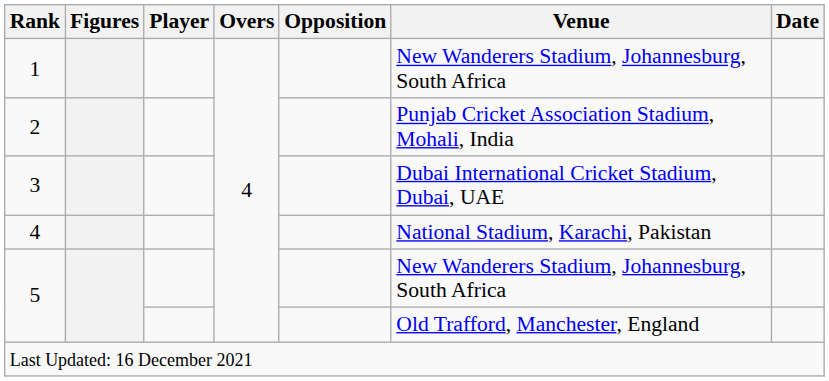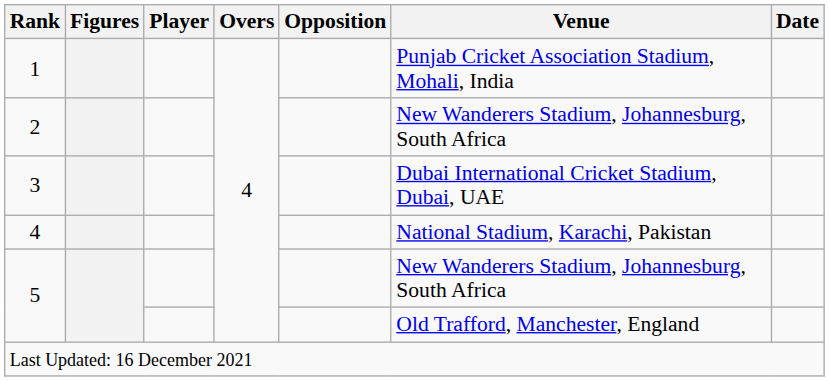 <table class="wikitable plainrowheaders sortable">
 <tr>
 <th scope=col>Rank</th>
 <th scope=col>Figures</th>
 <th scope=col>Player</th>
 <th scope=col>Overs</th>
 <th scope=col>Opposition</th>
 <th scope=col>Venue</th>
 <th scope=col>Date</th>
 </tr>
 <tr>
 <td align=center>1</td>
 <th scope=row style=text-align:center;></th>
 <td> </td>
 <td align=center rowspan=6>4</td>
 <td></td>
-<td><a href='#'>New Wanderers Stadium</a>, <a href='#'>Johannesburg</a>, South Africa</td>
+<td><a href='#'>Punjab Cricket Association Stadium</a>, <a href='#'>Mohali</a>, India</td>
 <td></td>
 </tr>
 <tr>
 <td align=center>2</td>
 <th scope=row style=text-align:center;></th>
 <td></td>
 <td></td>
-<td><a href='#'>Punjab Cricket Association Stadium</a>, <a href='#'>Mohali</a>, India</td>
+<td><a href='#'>New Wanderers Stadium</a>, <a href='#'>Johannesburg</a>, South Africa</td>
 <td> </td>
 </tr>
 <tr>
 <td align=center>3</td>
 <th scope=row style=text-align:center;></th>
 <td></td>
 <td></td>
 <td><a href='#'>Dubai International Cricket Stadium</a>, <a href='#'>Dubai</a>, UAE</td>
 <td></td>
 </tr>
 <tr>
 <td align=center>4</td>
 <th scope=row style=text-align:center;></th>
 <td></td>
 <td></td>
 <td><a href='#'>National Stadium</a>, <a href='#'>Karachi</a>, Pakistan</td>
 <td></td>
 </tr>
 <tr>
 <td align=center rowspan=2>5</td>
 <th scope=row style=text-align:center; rowspan=2></th>
 <td></td>
 <td></td>
 <td><a href='#'>New Wanderers Stadium</a>, <a href='#'>Johannesburg</a>, South Africa</td>
 <td></td>
 </tr>
 <tr>
 <td> </td>
 <td></td>
 <td><a href='#'>Old Trafford</a>, <a href='#'>Manchester</a>, England</td>
 <td></td>
 </tr>
 <tr class=sortbottom>
 <td colspan=7><small>Last Updated: 16 December 2021</small></td>
 </tr>
 </table>
